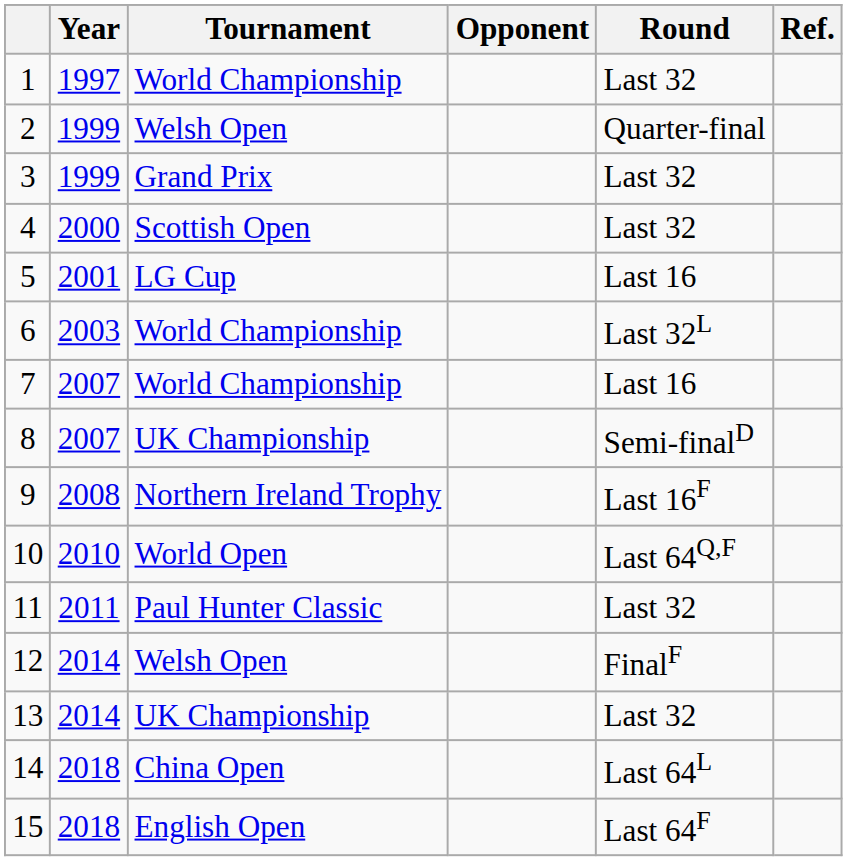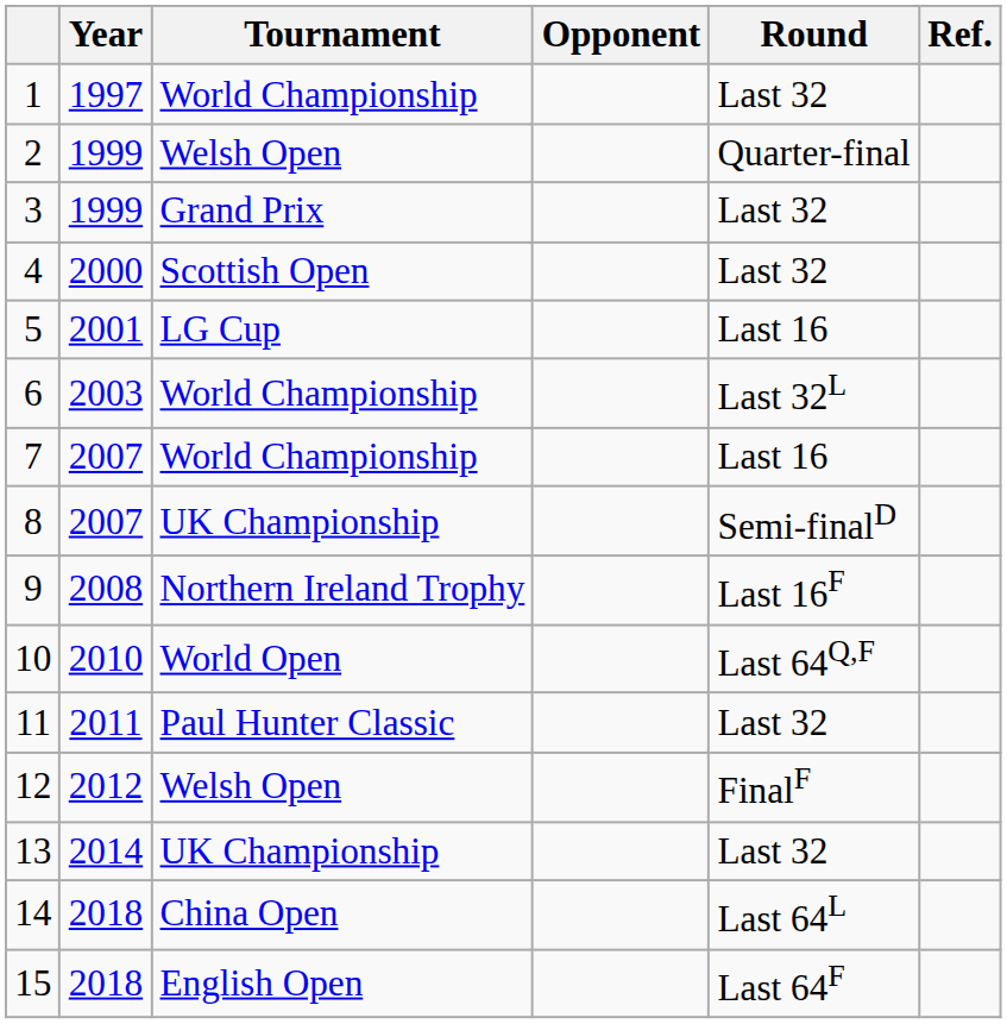 <table class="wikitable sortable">
 <tr>
 <th></th>
 <th>Year</th>
 <th>Tournament</th>
 <th>Opponent</th>
 <th>Round</th>
 <th class="unsortable">Ref.</th>
 </tr>
 <tr>
 <td align=center>1</td>
 <td data-sort-value=1 align=center><a href='#'>1997</a></td>
 <td><a href='#'>World Championship</a></td>
 <td data-sort-value="Price, Mick"></td>
 <td data-sort-value=5>Last 32</td>
 <td></td>
 </tr>
 <tr>
 <td align=center>2</td>
 <td data-sort-value=2 align=center><a href='#'>1999</a></td>
 <td><a href='#'>Welsh Open</a></td>
 <td data-sort-value="Wattana, James"></td>
 <td data-sort-value=3>Quarter-final</td>
 <td></td>
 </tr>
 <tr>
 <td align=center>3</td>
 <td data-sort-value=3 align=center><a href='#'>1999</a></td>
 <td><a href='#'>Grand Prix</a></td>
 <td data-sort-value="Dott, Graeme"></td>
 <td data-sort-value=5>Last 32</td>
 <td></td>
 </tr>
 <tr>
 <td align=center>4</td>
 <td data-sort-value=4 align=center><a href='#'>2000</a></td>
 <td><a href='#'>Scottish Open</a></td>
 <td data-sort-value="Hann, Quinten"></td>
 <td data-sort-value=5>Last 32</td>
 <td></td>
 </tr>
 <tr>
 <td align=center>5</td>
 <td data-sort-value=5 align=center><a href='#'>2001</a></td>
 <td><a href='#'>LG Cup</a></td>
 <td data-sort-value="Henry, Drew"></td>
 <td data-sort-value=4>Last 16</td>
 <td></td>
 </tr>
 <tr>
 <td align=center>6</td>
 <td data-sort-value=6 align=center><a href='#'>2003</a></td>
 <td><a href='#'>World Championship</a></td>
 <td data-sort-value="Fu, Marco"></td>
 <td data-sort-value=5>Last 32<sup>L</sup></td>
 <td></td>
 </tr>
 <tr>
 <td align=center>7</td>
 <td data-sort-value=7 align=center><a href='#'>2007</a></td>
 <td><a href='#'>World Championship</a></td>
 <td data-sort-value="Carter, Ali"></td>
 <td data-sort-value=4>Last 16</td>
 <td></td>
 </tr>
 <tr>
 <td align=center>8</td>
 <td data-sort-value=8 align=center><a href='#'>2007</a></td>
 <td><a href='#'>UK Championship</a></td>
 <td data-sort-value="Selby, Mark"></td>
 <td data-sort-value=2>Semi-final<sup>D</sup></td>
 <td></td>
 </tr>
 <tr>
 <td align=center>9</td>
 <td data-sort-value=9 align=center><a href='#'>2008</a></td>
 <td><a href='#'>Northern Ireland Trophy</a></td>
 <td data-sort-value="Williams, Mark"></td>
 <td data-sort-value=4>Last 16<sup>F</sup></td>
 <td></td>
 </tr>
 <tr>
 <td align=center>10</td>
 <td data-sort-value=10 align=center><a href='#'>2010</a></td>
 <td><a href='#'>World Open</a></td>
 <td data-sort-value="King, Mark"></td>
 <td data-sort-value=6>Last 64<sup>Q,F</sup></td>
 <td></td>
 </tr>
 <tr>
 <td align=center>11</td>
 <td data-sort-value=11 align=center><a href='#'>2011</a></td>
 <td><a href='#'>Paul Hunter Classic</a></td>
 <td data-sort-value="Duffy, Adam"></td>
 <td data-sort-value=5>Last 32</td>
 <td></td>
 </tr>
 <tr>
 <td align=center>12</td>
-<td data-sort-value=12 align=center><a href='#'>2014</a></td>
+<td data-sort-value=12 align=center><a href='#'>2012</a></td>
 <td><a href='#'>Welsh Open</a></td>
 <td data-sort-value="Ding, Junhui"></td>
 <td data-sort-value=1>Final<sup>F</sup></td>
 <td></td>
 </tr>
 <tr>
 <td align=center>13</td>
 <td data-sort-value=13 align=center><a href='#'>2014</a></td>
 <td><a href='#'>UK Championship</a></td>
 <td data-sort-value="Selt, Matthew"></td>
 <td data-sort-value=5>Last 32</td>
 <td></td>
 </tr>
 <tr>
 <td align=center>14</td>
 <td data-sort-value=14 align=center><a href='#'>2018</a></td>
 <td><a href='#'>China Open</a></td>
 <td data-sort-value="Slessor, Elliot"></td>
 <td data-sort-value=6>Last 64<sup>L</sup></td>
 <td></td>
 </tr>
 <tr>
 <td align=center>15</td>
 <td data-sort-value=15 align=center><a href='#'>2018</a></td>
 <td><a href='#'>English Open</a></td>
 <td data-sort-value="Taylor, Allan"></td>
 <td data-sort-value=6>Last 64<sup>F</sup></td>
 <td></td>
 </tr>
 </table>
